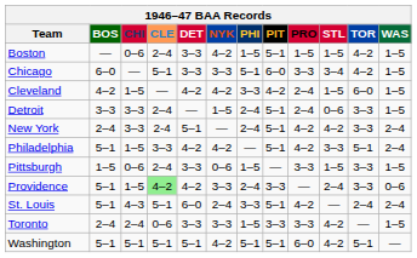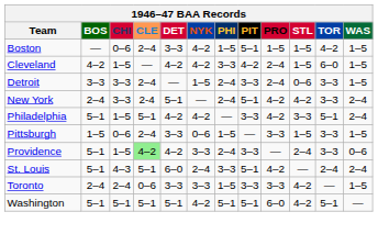 <table class="wikitable" style="font-size:95%; text-align:center;">
 <tr>
 <th colspan=12>1946–47 BAA Records</th>
 </tr>
 <tr>
 <th width=100>Team</th>
 <th style="background:#006400;color:#FFFFFF;width=35">BOS</th>
 <th style="background:#D50032;color:#22356A;width=35">CHI</th>
 <th style="background:#FF9853;color:#1B81CE;width=35">CLE</th>
 <th style="background:#D40032;color:#FFFFFF;width=35">DET</th>
 <th style="background:#003EA4;color:#E85109;width=35">NYK</th>
 <th style="background:#002F6C;color:#FFC72C;width=35">PHI</th>
 <th style="background:#000000;color:#FDB827;width=35">PIT</th>
 <th style="background:#D40032;color:#000000;width=35">PRO</th>
 <th style="background:#D40032;color:#FFFFFF;width=35">STL</th>
 <th style="background:#003EA4;color:#FFFFFF;width=35">TOR</th>
 <th style="background:#046B38;color:#FFFFFF;width=35">WAS</th>
 </tr>
 <tr>
 <td style="text-align:left;"><a href='#'>Boston</a></td>
 <td>—</td>
 <td>0–6</td>
 <td>2–4</td>
 <td>3–3</td>
 <td>4–2</td>
 <td>1–5</td>
 <td>5–1</td>
 <td>1–5</td>
 <td>1–5</td>
 <td>4–2</td>
 <td>1–5</td>
 </tr>
 <tr>
-<td style="text-align:left;"><a href='#'>Chicago</a></td>
-<td>6–0</td>
-<td>—</td>
-<td>5–1</td>
-<td>3–3</td>
-<td>3–3</td>
-<td>5–1</td>
-<td>6–0</td>
-<td>3–3</td>
-<td>3–4</td>
-<td>4–2</td>
-<td>1–5</td>
-</tr>
-<tr>
 <td style="text-align:left;"><a href='#'>Cleveland</a></td>
 <td>4–2</td>
 <td>1–5</td>
 <td>—</td>
 <td>4–2</td>
 <td>4–2</td>
 <td>3–3</td>
 <td>4–2</td>
 <td>2–4</td>
 <td>1–5</td>
 <td>6–0</td>
 <td>1–5</td>
 </tr>
 <tr>
 <td style="text-align:left;"><a href='#'>Detroit</a></td>
 <td>3–3</td>
 <td>3–3</td>
 <td>2–4</td>
 <td>—</td>
 <td>1–5</td>
 <td>2–4</td>
-<td>5–1</td>
+<td>3–3</td>
 <td>2–4</td>
 <td>0–6</td>
 <td>3–3</td>
 <td>1–5</td>
 </tr>
 <tr>
 <td style="text-align:left;"><a href='#'>New York</a></td>
 <td>2–4</td>
 <td>3–3</td>
 <td>2-4</td>
 <td>5–1</td>
 <td>—</td>
 <td>2–4</td>
 <td>5–1</td>
 <td>4–2</td>
 <td>4–2</td>
 <td>3–3</td>
 <td>2–4</td>
 </tr>
 <tr>
 <td style="text-align:left;"><a href='#'>Philadelphia</a></td>
 <td>5–1</td>
 <td>1–5</td>
-<td>3–3</td>
+<td>5–1</td>
 <td>4–2</td>
 <td>4–2</td>
 <td>—</td>
-<td>5–1</td>
+<td>3–3</td>
 <td>4–2</td>
 <td>3–3</td>
 <td>5–1</td>
 <td>2–4</td>
 </tr>
 <tr>
 <td style="text-align:left;"><a href='#'>Pittsburgh</a></td>
 <td>1–5</td>
 <td>0–6</td>
 <td>2–4</td>
 <td>3–3</td>
 <td>0–6</td>
 <td>1–5</td>
 <td>—</td>
 <td>3–3</td>
 <td>1–5</td>
 <td>3–3</td>
 <td>1–5</td>
 </tr>
 <tr>
 <td style="text-align:left;"><a href='#'>Providence</a></td>
 <td>5–1</td>
 <td>1–5</td>
 <td style="background: lightgreen;">4–2</td>
 <td>4–2</td>
 <td>3–3</td>
 <td>2–4</td>
 <td>3–3</td>
 <td>—</td>
 <td>2–4</td>
 <td>3–3</td>
 <td>0–6</td>
 </tr>
 <tr>
 <td style="text-align:left;"><a href='#'>St. Louis</a></td>
 <td>5–1</td>
 <td>4–3</td>
 <td>5–1</td>
 <td>6–0</td>
 <td>2–4</td>
 <td>3–3</td>
 <td>5–1</td>
 <td>4–2</td>
 <td>—</td>
 <td>2–4</td>
 <td>2–4</td>
 </tr>
 <tr>
 <td style="text-align:left;"><a href='#'>Toronto</a></td>
 <td>2–4</td>
 <td>2–4</td>
 <td>0–6</td>
 <td>3–3</td>
 <td>3–3</td>
 <td>1–5</td>
 <td>3–3</td>
 <td>3–3</td>
 <td>4–2</td>
 <td>—</td>
 <td>1–5</td>
 </tr>
 <tr>
 <td style="text-align:left;">Washington</td>
 <td>5–1</td>
 <td>5–1</td>
 <td>5–1</td>
 <td>5–1</td>
 <td>4–2</td>
 <td>5–1</td>
 <td>5–1</td>
 <td>6–0</td>
 <td>4–2</td>
 <td>5–1</td>
 <td>—</td>
 </tr>
 </table>
